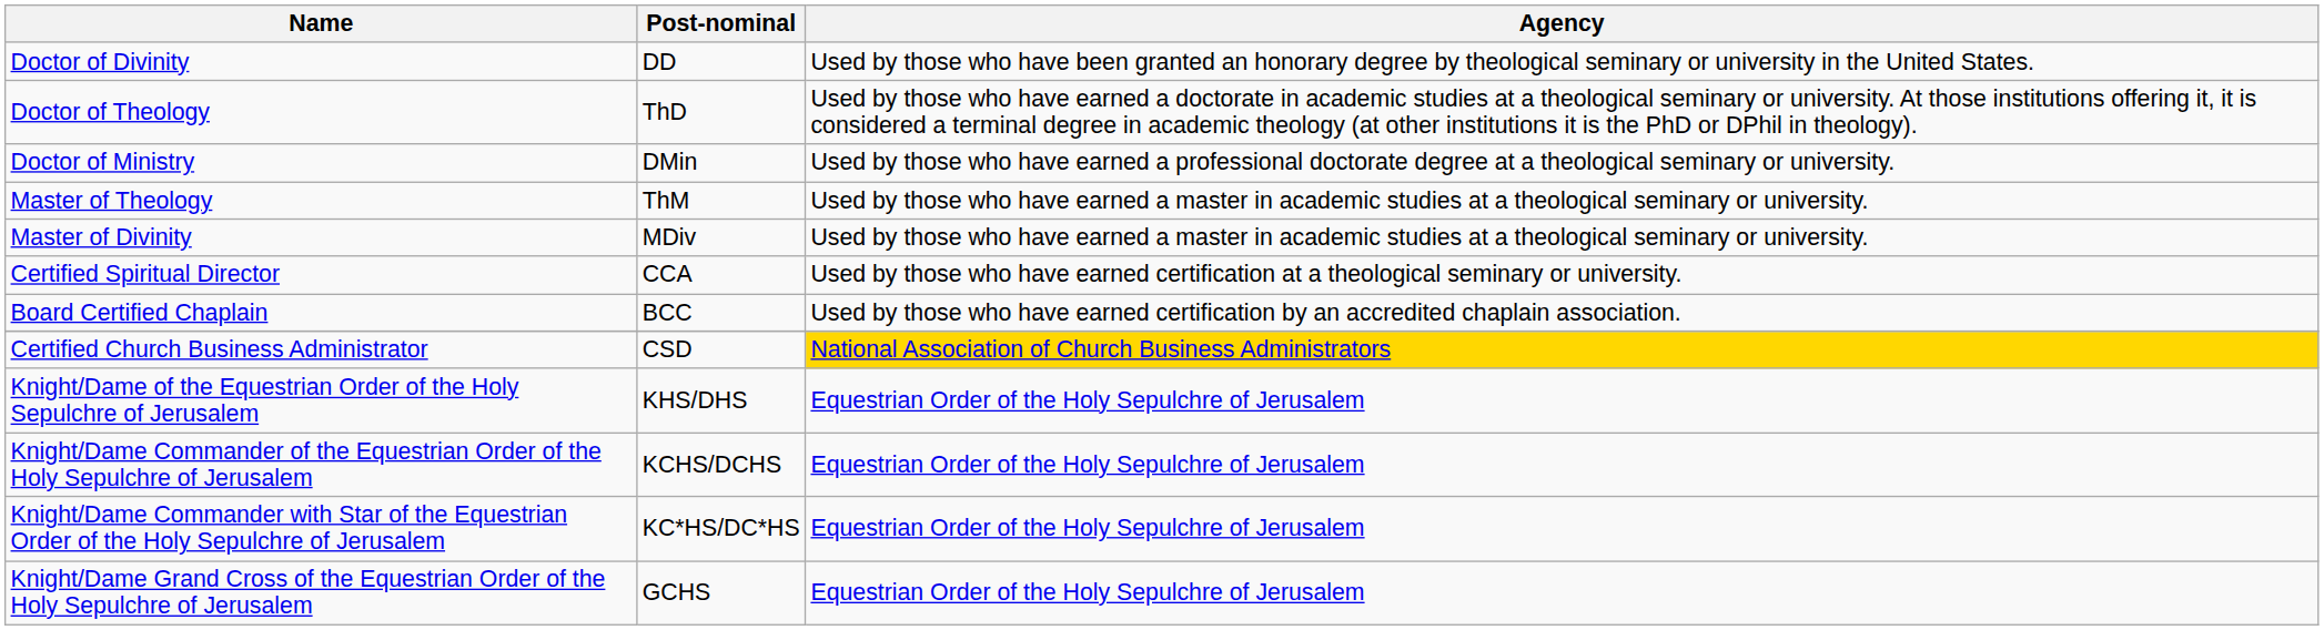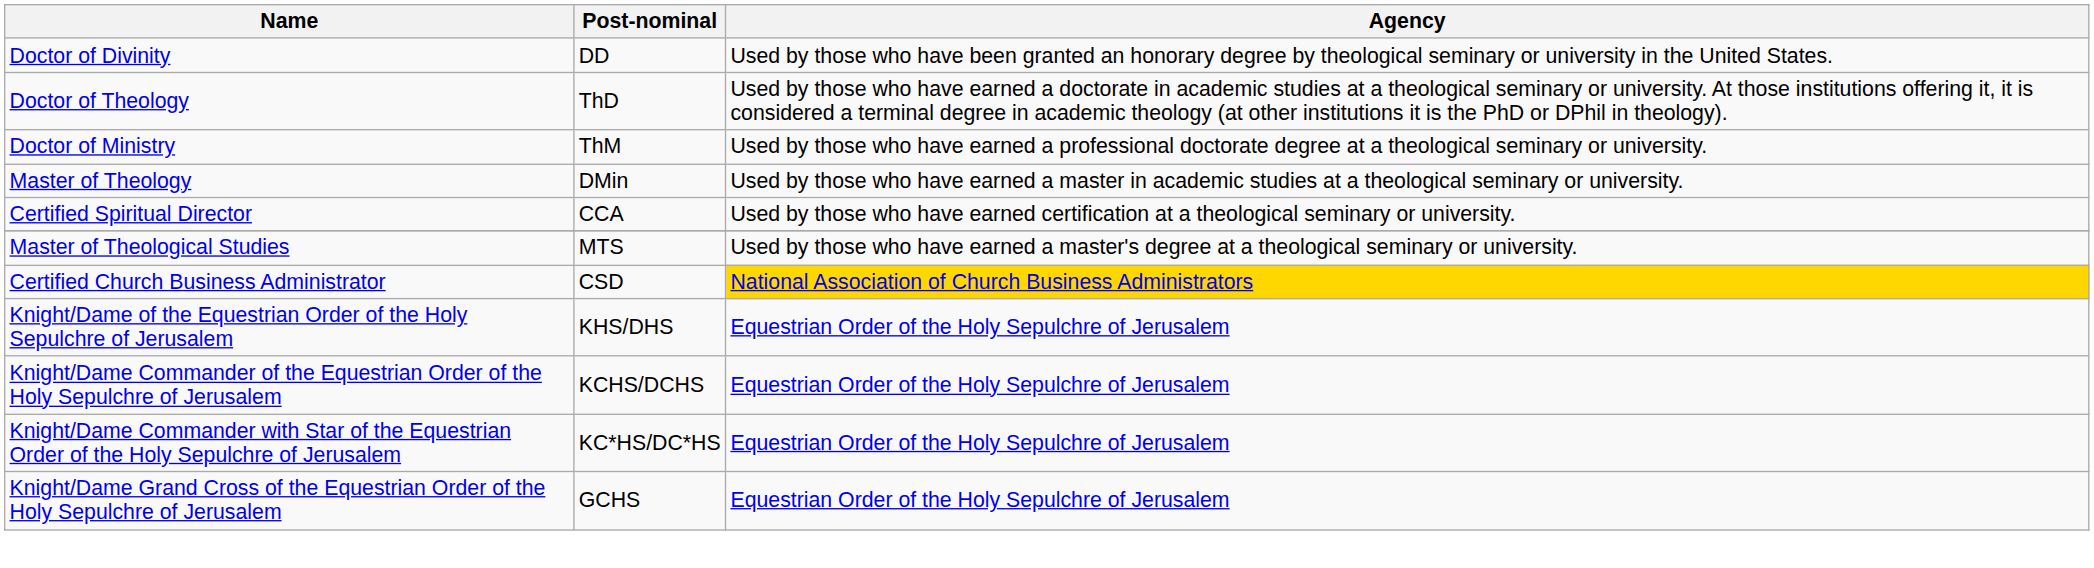 <table class="wikitable sortable">
 <tr>
 <th>Name</th>
 <th>Post-nominal</th>
 <th>Agency</th>
 </tr>
 <tr>
 <td><a href='#'>Doctor of Divinity</a></td>
 <td>DD</td>
 <td>Used by those who have been granted an honorary degree by theological seminary or university in the United States.</td>
 </tr>
 <tr>
 <td><a href='#'>Doctor of Theology</a></td>
 <td>ThD</td>
 <td>Used by those who have earned a doctorate in academic studies at a theological seminary or university. At those institutions offering it, it is considered a terminal degree in academic theology (at other institutions it is the PhD or DPhil in theology).</td>
 </tr>
 <tr>
 <td><a href='#'>Doctor of Ministry</a></td>
-<td>DMin</td>
+<td>ThM</td>
 <td>Used by those who have earned a professional doctorate degree at a theological seminary or university.</td>
 </tr>
 <tr>
 <td><a href='#'>Master of Theology</a></td>
-<td>ThM</td>
-<td>Used by those who have earned a master in academic studies at a theological seminary or university.</td>
-</tr>
-<tr>
-<td><a href='#'>Master of Divinity</a></td>
-<td>MDiv</td>
+<td>DMin</td>
 <td>Used by those who have earned a master in academic studies at a theological seminary or university.</td>
 </tr>
 <tr>
 <td><a href='#'>Certified Spiritual Director</a></td>
 <td>CCA</td>
 <td>Used by those who have earned certification at a theological seminary or university.</td>
 </tr>
 <tr>
-<td><a href='#'>Board Certified Chaplain</a></td>
-<td>BCC</td>
-<td>Used by those who have earned certification by an accredited chaplain association.</td>
+</tr>
+<tr | >
 </tr>
 <tr>
-</tr>
-<tr | >
+<td><a href='#'>Master of Theological Studies</a></td>
+<td>MTS</td>
+<td>Used by those who have earned a master's degree at a theological seminary or university.</td>
 </tr>
 <tr>
 <td><a href='#'>Certified Church Business Administrator</a></td>
 <td>CSD</td>
 <td style="background: gold;"><a href='#'>National Association of Church Business Administrators</a></td>
 </tr>
 <tr>
 <td><a href='#'>Knight/Dame of the Equestrian Order of the Holy Sepulchre of Jerusalem</a></td>
 <td>KHS/DHS</td>
 <td><a href='#'>Equestrian Order of the Holy Sepulchre of Jerusalem</a></td>
 </tr>
 <tr>
 <td><a href='#'>Knight/Dame Commander of the Equestrian Order of the Holy Sepulchre of Jerusalem</a></td>
 <td>KCHS/DCHS</td>
 <td><a href='#'>Equestrian Order of the Holy Sepulchre of Jerusalem</a></td>
 </tr>
 <tr>
 <td><a href='#'>Knight/Dame Commander with Star of the Equestrian Order of the Holy Sepulchre of Jerusalem</a></td>
 <td>KC*HS/DC*HS</td>
 <td><a href='#'>Equestrian Order of the Holy Sepulchre of Jerusalem</a></td>
 </tr>
 <tr>
 <td><a href='#'>Knight/Dame Grand Cross of the Equestrian Order of the Holy Sepulchre of Jerusalem</a></td>
 <td>GCHS</td>
 <td><a href='#'>Equestrian Order of the Holy Sepulchre of Jerusalem</a></td>
 </tr>
 </table>
